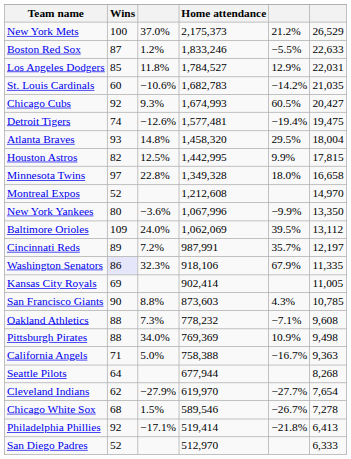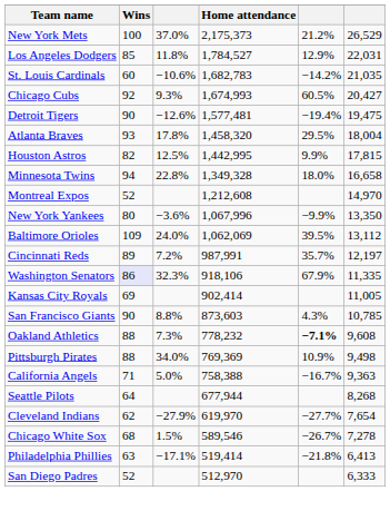 <table class="wikitable sortable">
 <tr style="text-align:center; font-size:larger;">
 </tr>
 <tr>
 <th>Team name</th>
 <th>Wins</th>
 <th></th>
 <th>Home attendance</th>
 <th></th>
 <th></th>
 </tr>
 <tr>
 <td><a href='#'>New York Mets</a></td>
 <td>100</td>
 <td>37.0%</td>
 <td>2,175,373</td>
 <td>21.2%</td>
 <td>26,529</td>
-</tr>
-<tr>
-<td><a href='#'>Boston Red Sox</a></td>
-<td>87</td>
-<td>1.2%</td>
-<td>1,833,246</td>
-<td>−5.5%</td>
-<td>22,633</td>
 </tr>
 <tr>
 <td><a href='#'>Los Angeles Dodgers</a></td>
 <td>85</td>
 <td>11.8%</td>
 <td>1,784,527</td>
 <td>12.9%</td>
 <td>22,031</td>
 </tr>
 <tr>
 <td><a href='#'>St. Louis Cardinals</a></td>
 <td>60</td>
 <td>−10.6%</td>
 <td>1,682,783</td>
 <td>−14.2%</td>
 <td>21,035</td>
 </tr>
 <tr>
 <td><a href='#'>Chicago Cubs</a></td>
 <td>92</td>
 <td>9.3%</td>
 <td>1,674,993</td>
 <td>60.5%</td>
 <td>20,427</td>
 </tr>
 <tr>
 <td><a href='#'>Detroit Tigers</a></td>
-<td>74</td>
+<td>90</td>
 <td>−12.6%</td>
 <td>1,577,481</td>
 <td>−19.4%</td>
 <td>19,475</td>
 </tr>
 <tr>
 <td><a href='#'>Atlanta Braves</a></td>
 <td>93</td>
-<td>14.8%</td>
+<td>17.8%</td>
 <td>1,458,320</td>
 <td>29.5%</td>
 <td>18,004</td>
 </tr>
 <tr>
 <td><a href='#'>Houston Astros</a></td>
 <td>82</td>
 <td>12.5%</td>
 <td>1,442,995</td>
 <td>9.9%</td>
 <td>17,815</td>
 </tr>
 <tr>
 <td><a href='#'>Minnesota Twins</a></td>
-<td>97</td>
+<td>94</td>
 <td>22.8%</td>
 <td>1,349,328</td>
 <td>18.0%</td>
 <td>16,658</td>
 </tr>
 <tr>
 <td><a href='#'>Montreal Expos</a></td>
 <td>52</td>
 <td></td>
 <td>1,212,608</td>
 <td></td>
 <td>14,970</td>
 </tr>
 <tr>
 <td><a href='#'>New York Yankees</a></td>
 <td>80</td>
 <td>−3.6%</td>
 <td>1,067,996</td>
 <td>−9.9%</td>
 <td>13,350</td>
 </tr>
 <tr>
 <td><a href='#'>Baltimore Orioles</a></td>
 <td>109</td>
 <td>24.0%</td>
 <td>1,062,069</td>
 <td>39.5%</td>
 <td>13,112</td>
 </tr>
 <tr>
 <td><a href='#'>Cincinnati Reds</a></td>
 <td>89</td>
 <td>7.2%</td>
 <td>987,991</td>
 <td>35.7%</td>
 <td>12,197</td>
 </tr>
 <tr>
 <td><a href='#'>Washington Senators</a></td>
 <td style="background: lavender;">86</td>
 <td>32.3%</td>
 <td>918,106</td>
 <td>67.9%</td>
 <td>11,335</td>
 </tr>
 <tr>
 <td><a href='#'>Kansas City Royals</a></td>
 <td>69</td>
 <td></td>
 <td>902,414</td>
 <td></td>
 <td>11,005</td>
 </tr>
 <tr>
 <td><a href='#'>San Francisco Giants</a></td>
 <td>90</td>
 <td>8.8%</td>
 <td>873,603</td>
 <td>4.3%</td>
 <td>10,785</td>
 </tr>
 <tr>
 <td><a href='#'>Oakland Athletics</a></td>
 <td>88</td>
 <td>7.3%</td>
 <td>778,232</td>
-<td>−7.1%</td>
+<td><strong>−7.1%</strong></td>
 <td>9,608</td>
 </tr>
 <tr>
 <td><a href='#'>Pittsburgh Pirates</a></td>
 <td>88</td>
 <td>34.0%</td>
 <td>769,369</td>
 <td>10.9%</td>
 <td>9,498</td>
 </tr>
 <tr>
 <td><a href='#'>California Angels</a></td>
 <td>71</td>
 <td>5.0%</td>
 <td>758,388</td>
 <td>−16.7%</td>
 <td>9,363</td>
 </tr>
 <tr>
 <td><a href='#'>Seattle Pilots</a></td>
 <td>64</td>
 <td></td>
 <td>677,944</td>
 <td></td>
 <td>8,268</td>
 </tr>
 <tr>
 <td><a href='#'>Cleveland Indians</a></td>
 <td>62</td>
 <td>−27.9%</td>
 <td>619,970</td>
 <td>−27.7%</td>
 <td>7,654</td>
 </tr>
 <tr>
 <td><a href='#'>Chicago White Sox</a></td>
 <td>68</td>
 <td>1.5%</td>
 <td>589,546</td>
 <td>−26.7%</td>
 <td>7,278</td>
 </tr>
 <tr>
 <td><a href='#'>Philadelphia Phillies</a></td>
-<td>92</td>
+<td>63</td>
 <td>−17.1%</td>
 <td>519,414</td>
 <td>−21.8%</td>
 <td>6,413</td>
 </tr>
 <tr>
 <td><a href='#'>San Diego Padres</a></td>
 <td>52</td>
 <td></td>
 <td>512,970</td>
 <td></td>
 <td>6,333</td>
 </tr>
 </table>
